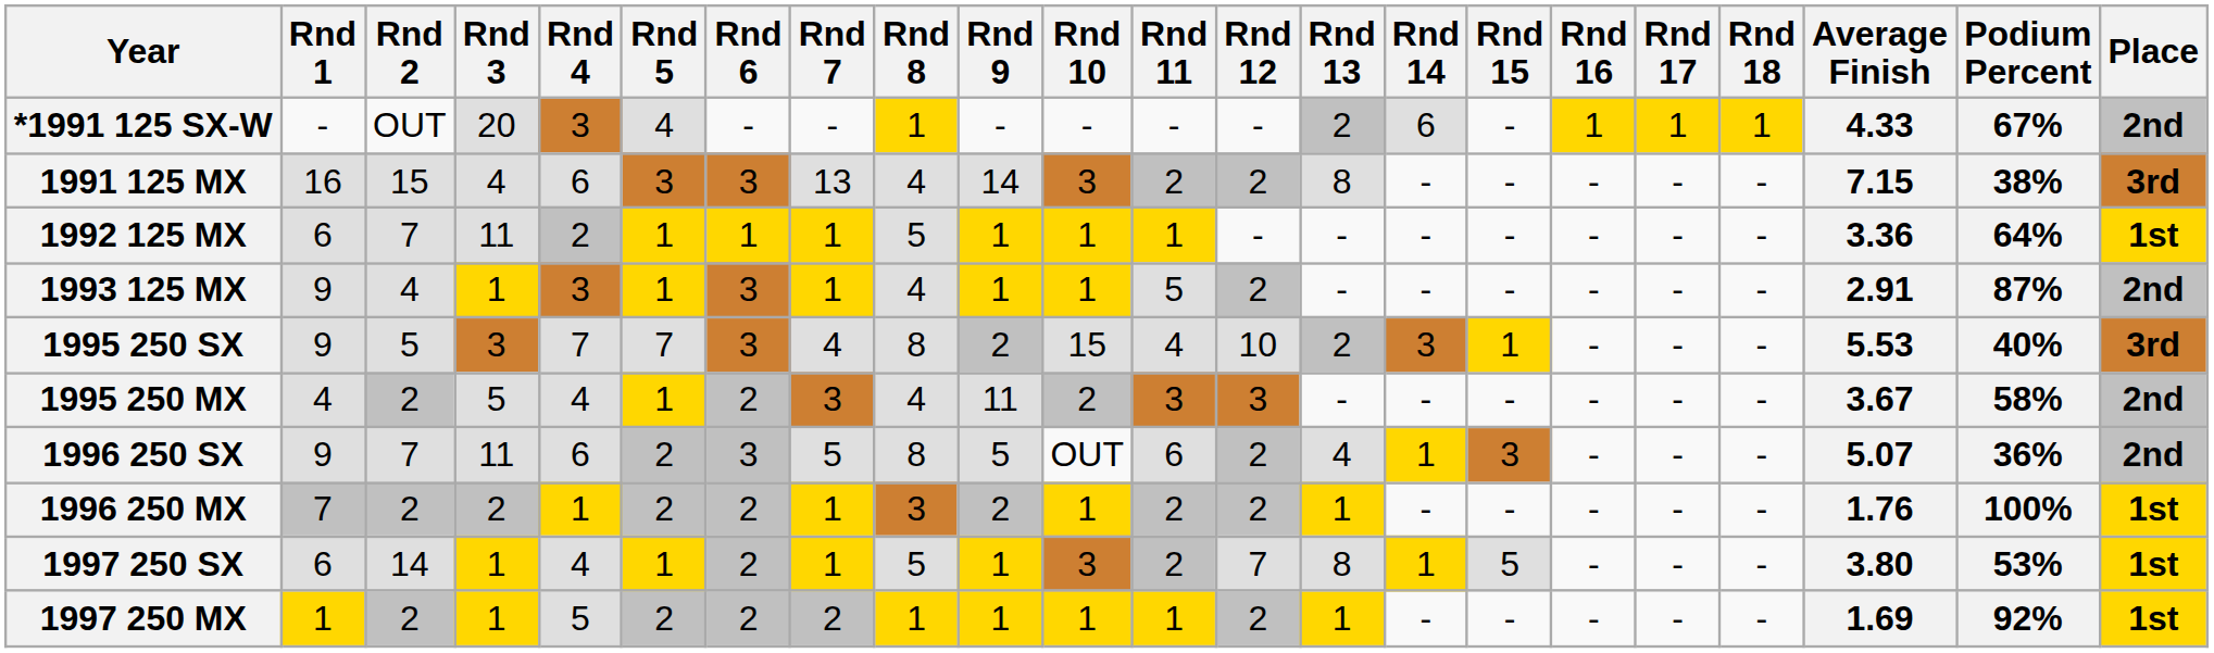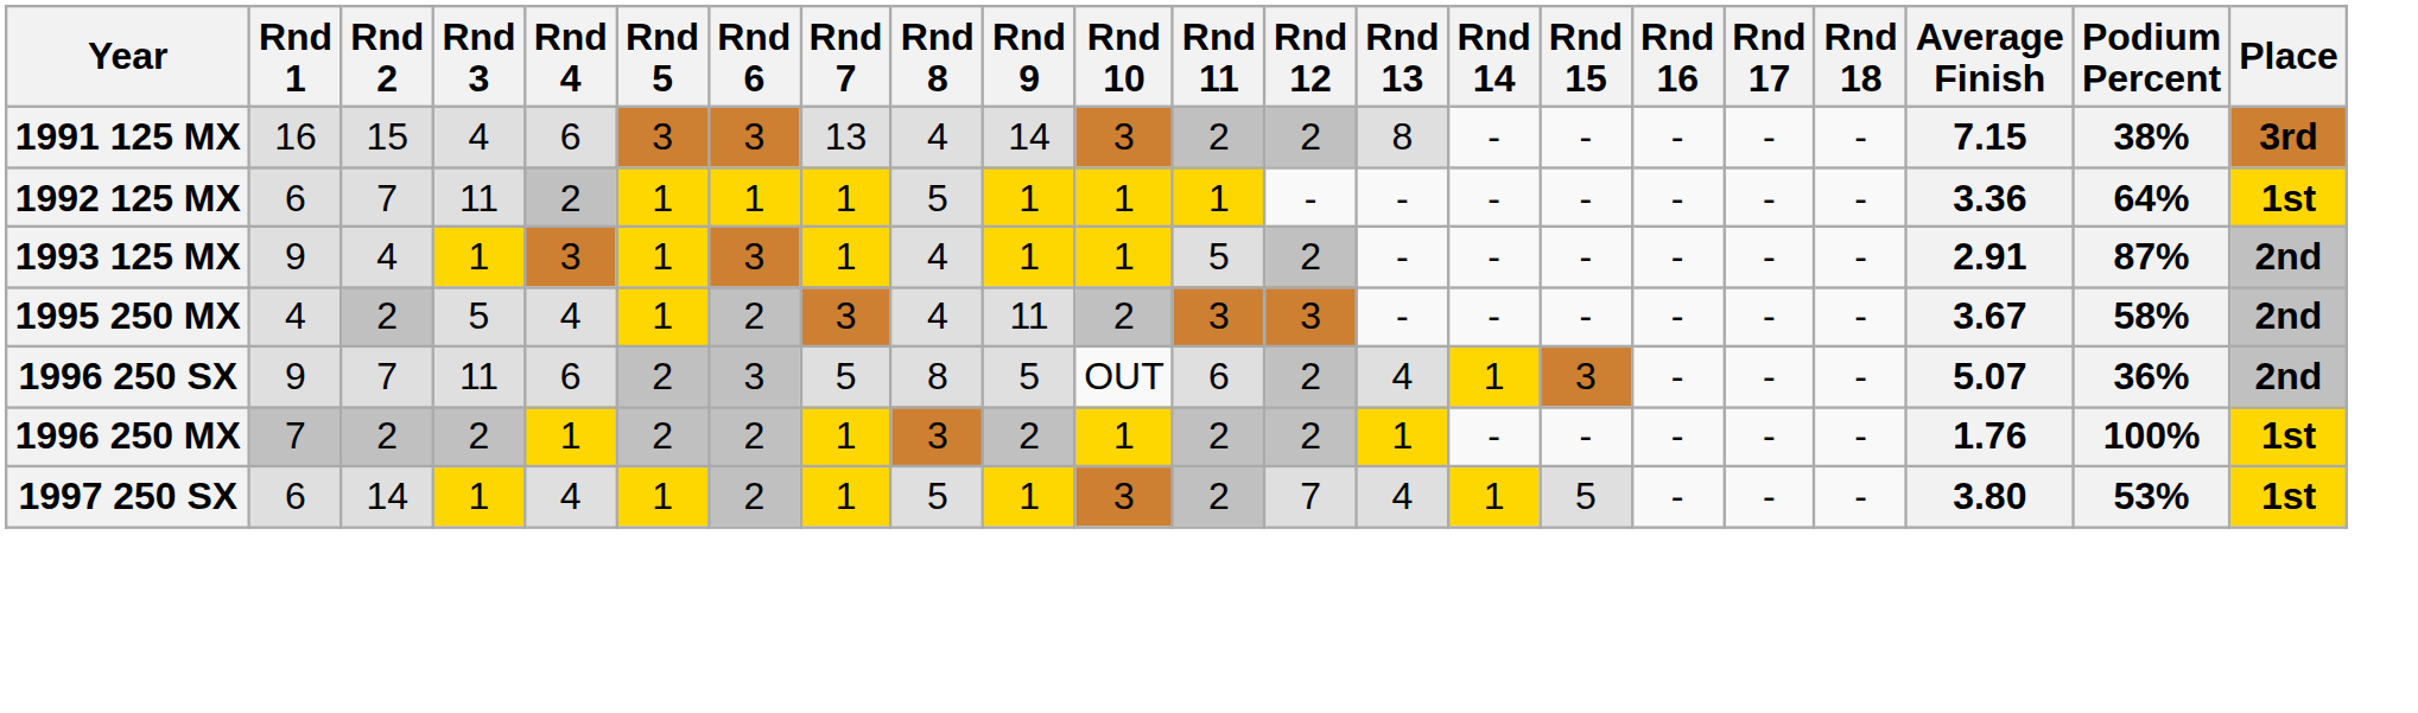 <table class="wikitable" style="font-size: 85%; text-align:center">
 <tr valign="top">
 <th valign="middle">Year</th>
 <th>Rnd<br>1</th>
 <th>Rnd<br>2</th>
 <th>Rnd<br>3</th>
 <th>Rnd<br>4</th>
 <th>Rnd<br>5</th>
 <th>Rnd<br>6</th>
 <th>Rnd<br>7</th>
 <th>Rnd<br>8</th>
 <th>Rnd<br>9</th>
 <th>Rnd<br>10</th>
 <th>Rnd<br>11</th>
 <th>Rnd<br>12</th>
 <th>Rnd<br>13</th>
 <th>Rnd<br>14</th>
 <th>Rnd<br>15</th>
 <th>Rnd<br>16</th>
 <th>Rnd<br>17</th>
 <th>Rnd<br>18</th>
 <th valign="middle">Average<br>Finish</th>
 <th valign="middle">Podium<br>Percent</th>
 <th valign="middle">Place</th>
-</tr>
-<tr>
-<th>*1991 125 SX-W</th>
-<td>-</td>
-<td>OUT</td>
-<td style="background:#dfdfdf;">20</td>
-<td style="background:#cd7f32;">3</td>
-<td style="background:#dfdfdf;">4</td>
-<td>-</td>
-<td>-</td>
-<td style="background:gold;">1</td>
-<td>-</td>
-<td>-</td>
-<td>-</td>
-<td>-</td>
-<td style="background:silver;">2</td>
-<td style="background:#dfdfdf;">6</td>
-<td>-</td>
-<td style="background:gold;">1</td>
-<td style="background:gold;">1</td>
-<td style="background:gold;">1</td>
-<th>4.33</th>
-<th>67%</th>
-<th style="background:silver;">2nd</th>
 </tr>
 <tr>
 <th>1991 125 MX</th>
 <td style="background:#dfdfdf;">16</td>
 <td style="background:#dfdfdf;">15</td>
 <td style="background:#dfdfdf;">4</td>
 <td style="background:#dfdfdf;">6</td>
 <td style="background:#cd7f32;">3</td>
 <td style="background:#cd7f32;">3</td>
 <td style="background:#dfdfdf;">13</td>
 <td style="background:#dfdfdf;">4</td>
 <td style="background:#dfdfdf;">14</td>
 <td style="background:#cd7f32;">3</td>
 <td style="background:silver;">2</td>
 <td style="background:silver;">2</td>
 <td style="background:#dfdfdf;">8</td>
 <td>-</td>
 <td>-</td>
 <td>-</td>
 <td>-</td>
 <td>-</td>
 <th>7.15</th>
 <th>38%</th>
 <th style="background:#cd7f32;">3rd</th>
 </tr>
 <tr>
 <th>1992 125 MX</th>
 <td style="background:#dfdfdf;">6</td>
 <td style="background:#dfdfdf;">7</td>
 <td style="background:#dfdfdf;">11</td>
 <td style="background:silver;">2</td>
 <td style="background:gold;">1</td>
 <td style="background:gold;">1</td>
 <td style="background:gold;">1</td>
 <td style="background:#dfdfdf;">5</td>
 <td style="background:gold;">1</td>
 <td style="background:gold;">1</td>
 <td style="background:gold;">1</td>
 <td>-</td>
 <td>-</td>
 <td>-</td>
 <td>-</td>
 <td>-</td>
 <td>-</td>
 <td>-</td>
 <th>3.36</th>
 <th>64%</th>
 <th style="background:gold;">1st</th>
 </tr>
 <tr>
 <th>1993 125 MX</th>
 <td style="background:#dfdfdf;">9</td>
 <td style="background:#dfdfdf;">4</td>
 <td style="background:gold;">1</td>
 <td style="background:#cd7f32;">3</td>
 <td style="background:gold;">1</td>
 <td style="background:#cd7f32;">3</td>
 <td style="background:gold;">1</td>
 <td style="background:#dfdfdf;">4</td>
 <td style="background:gold;">1</td>
 <td style="background:gold;">1</td>
 <td style="background:#dfdfdf;">5</td>
 <td style="background:silver;">2</td>
 <td>-</td>
 <td>-</td>
 <td>-</td>
 <td>-</td>
 <td>-</td>
 <td>-</td>
 <th>2.91</th>
 <th>87%</th>
 <th style="background:silver;">2nd</th>
-</tr>
-<tr>
-<th>1995 250 SX</th>
-<td style="background:#dfdfdf;">9</td>
-<td style="background:#dfdfdf;">5</td>
-<td style="background:#cd7f32;">3</td>
-<td style="background:#dfdfdf;">7</td>
-<td style="background:#dfdfdf;">7</td>
-<td style="background:#cd7f32;">3</td>
-<td style="background:#dfdfdf;">4</td>
-<td style="background:#dfdfdf;">8</td>
-<td style="background:silver;">2</td>
-<td style="background:#dfdfdf;">15</td>
-<td style="background:#dfdfdf;">4</td>
-<td style="background:#dfdfdf;">10</td>
-<td style="background:silver;">2</td>
-<td style="background:#cd7f32;">3</td>
-<td style="background:gold;">1</td>
-<td>-</td>
-<td>-</td>
-<td>-</td>
-<th>5.53</th>
-<th>40%</th>
-<th style="background:#cd7f32;">3rd</th>
 </tr>
 <tr>
 <th>1995 250 MX</th>
 <td style="background:#dfdfdf;">4</td>
 <td style="background:silver;">2</td>
 <td style="background:#dfdfdf;">5</td>
 <td style="background:#dfdfdf;">4</td>
 <td style="background:gold;">1</td>
 <td style="background:silver;">2</td>
 <td style="background:#cd7f32;">3</td>
 <td style="background:#dfdfdf;">4</td>
 <td style="background:#dfdfdf;">11</td>
 <td style="background:silver;">2</td>
 <td style="background:#cd7f32;">3</td>
 <td style="background:#cd7f32;">3</td>
 <td>-</td>
 <td>-</td>
 <td>-</td>
 <td>-</td>
 <td>-</td>
 <td>-</td>
 <th>3.67</th>
 <th>58%</th>
 <th style="background:silver;">2nd</th>
 </tr>
 <tr>
 <th>1996 250 SX</th>
 <td style="background:#dfdfdf;">9</td>
 <td style="background:#dfdfdf;">7</td>
 <td style="background:#dfdfdf;">11</td>
 <td style="background:#dfdfdf;">6</td>
 <td style="background:silver;">2</td>
 <td style="background:silver;">3</td>
 <td style="background:#dfdfdf;">5</td>
 <td style="background:#dfdfdf;">8</td>
 <td style="background:#dfdfdf;">5</td>
 <td>OUT</td>
 <td style="background:#dfdfdf;">6</td>
 <td style="background:silver;">2</td>
 <td style="background:#dfdfdf;">4</td>
 <td style="background:gold;">1</td>
 <td style="background:#cd7f32;">3</td>
 <td>-</td>
 <td>-</td>
 <td>-</td>
 <th>5.07</th>
 <th>36%</th>
 <th style="background:silver;">2nd</th>
 </tr>
 <tr>
 <th>1996 250 MX</th>
 <td style="background:silver;">7</td>
 <td style="background:silver;">2</td>
 <td style="background:silver;">2</td>
 <td style="background:gold;">1</td>
 <td style="background:silver;">2</td>
 <td style="background:silver;">2</td>
 <td style="background:gold;">1</td>
 <td style="background:#cd7f32;">3</td>
 <td style="background:silver;">2</td>
 <td style="background:gold;">1</td>
 <td style="background:silver;">2</td>
 <td style="background:silver;">2</td>
 <td style="background:gold;">1</td>
 <td>-</td>
 <td>-</td>
 <td>-</td>
 <td>-</td>
 <td>-</td>
 <th>1.76</th>
 <th>100%</th>
 <th style="background:gold;">1st</th>
 </tr>
 <tr>
 <th>1997 250 SX</th>
 <td style="background:#dfdfdf;">6</td>
 <td style="background:#dfdfdf;">14</td>
 <td style="background:gold;">1</td>
 <td style="background:#dfdfdf;">4</td>
 <td style="background:gold;">1</td>
 <td style="background:silver;">2</td>
 <td style="background:gold;">1</td>
 <td style="background:#dfdfdf;">5</td>
 <td style="background:gold;">1</td>
 <td style="background:#cd7f32;">3</td>
 <td style="background:silver;">2</td>
 <td style="background:#dfdfdf;">7</td>
-<td style="background:#dfdfdf;">8</td>
+<td style="background:#dfdfdf;">4</td>
 <td style="background:gold;">1</td>
 <td style="background:#dfdfdf;">5</td>
 <td>-</td>
 <td>-</td>
 <td>-</td>
 <th>3.80</th>
 <th>53%</th>
 <th style="background:gold;">1st</th>
 </tr>
-<tr>
-<th>1997 250 MX</th>
-<td style="background:gold;">1</td>
-<td style="background:silver;">2</td>
-<td style="background:gold;">1</td>
-<td style="background:#dfdfdf;">5</td>
-<td style="background:silver;">2</td>
-<td style="background:silver;">2</td>
-<td style="background:silver;">2</td>
-<td style="background:gold;">1</td>
-<td style="background:gold;">1</td>
-<td style="background:gold;">1</td>
-<td style="background:gold;">1</td>
-<td style="background:silver;">2</td>
-<td style="background:gold;">1</td>
-<td>-</td>
-<td>-</td>
-<td>-</td>
-<td>-</td>
-<td>-</td>
-<th>1.69</th>
-<th>92%</th>
-<th style="background:gold;">1st</th>
-</tr>
 </table>
